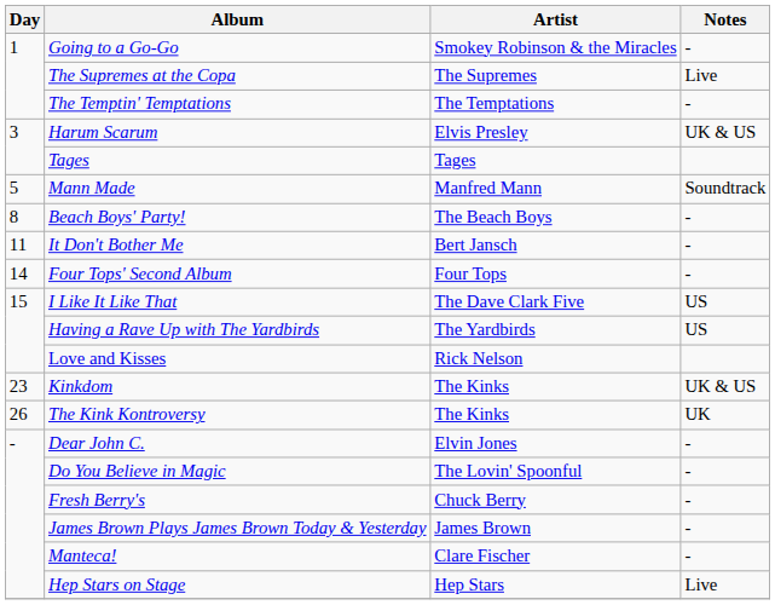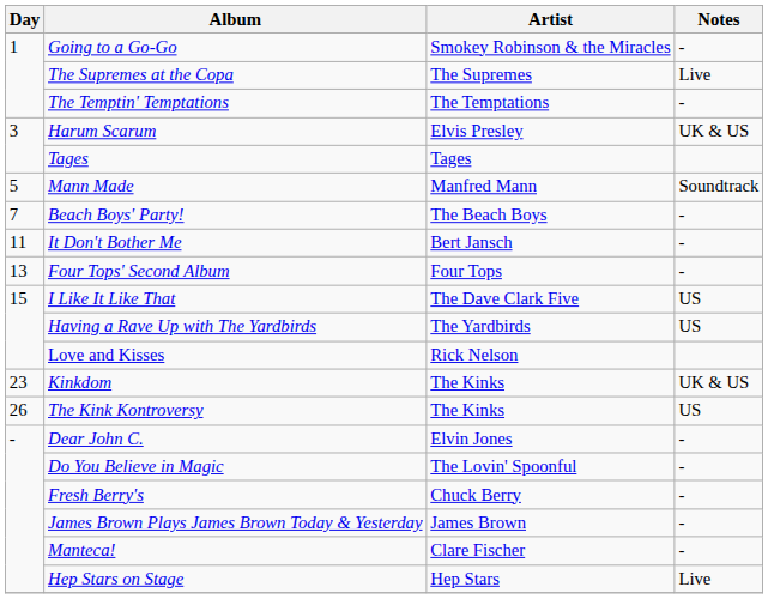 <table class="wikitable">
 <tr>
 <th>Day</th>
 <th>Album</th>
 <th>Artist</th>
 <th>Notes</th>
 </tr>
 <tr>
 <td rowspan="3" valign="top">1</td>
 <td><em><a href='#'>Going to a Go-Go</a></em></td>
 <td><a href='#'>Smokey Robinson & the Miracles</a></td>
 <td>-</td>
 </tr>
 <tr>
 <td><em><a href='#'>The Supremes at the Copa</a></em></td>
 <td><a href='#'>The Supremes</a></td>
 <td>Live</td>
 </tr>
 <tr>
 <td><em><a href='#'>The Temptin' Temptations</a></em></td>
 <td><a href='#'>The Temptations</a></td>
 <td>-</td>
 </tr>
 <tr>
 <td rowspan="2" valign="top">3</td>
 <td><em><a href='#'>Harum Scarum</a></em></td>
 <td><a href='#'>Elvis Presley</a></td>
 <td>UK & US</td>
 </tr>
 <tr>
 <td><em><a href='#'>Tages</a></em></td>
 <td><a href='#'>Tages</a></td>
 <td></td>
 </tr>
 <tr>
 <td rowspan="1" valign="top">5</td>
 <td><em><a href='#'>Mann Made</a></em></td>
 <td><a href='#'>Manfred Mann</a></td>
 <td>Soundtrack</td>
 </tr>
 <tr>
-<td rowspan="1" valign="top">8</td>
+<td rowspan="1" valign="top">7</td>
 <td><em><a href='#'>Beach Boys' Party!</a></em></td>
 <td><a href='#'>The Beach Boys</a></td>
 <td>-</td>
 </tr>
 <tr>
 <td rowspan="1" valign="top">11</td>
 <td><em><a href='#'>It Don't Bother Me</a></em></td>
 <td><a href='#'>Bert Jansch</a></td>
 <td>-</td>
 </tr>
 <tr>
-<td rowspan="1" valign="top">14</td>
+<td rowspan="1" valign="top">13</td>
 <td><em><a href='#'>Four Tops' Second Album</a></em></td>
 <td><a href='#'>Four Tops</a></td>
 <td>-</td>
 </tr>
 <tr>
 <td rowspan="3" valign="top">15</td>
 <td><em><a href='#'>I Like It Like That</a></em></td>
 <td><a href='#'>The Dave Clark Five</a></td>
 <td>US</td>
 </tr>
 <tr>
 <td><em><a href='#'>Having a Rave Up with The Yardbirds</a></em></td>
 <td><a href='#'>The Yardbirds</a></td>
 <td>US</td>
 </tr>
 <tr>
 <td><a href='#'>Love and Kisses</a></td>
 <td><a href='#'>Rick Nelson</a></td>
 <td></td>
 </tr>
 <tr>
 <td rowspan="1" valign="top">23</td>
 <td><em><a href='#'>Kinkdom</a></em></td>
 <td><a href='#'>The Kinks</a></td>
 <td>UK & US</td>
 </tr>
 <tr>
 <td rowspan="1" valign="top">26</td>
 <td><em><a href='#'>The Kink Kontroversy</a></em></td>
 <td><a href='#'>The Kinks</a></td>
-<td>UK</td>
+<td>US</td>
 </tr>
 <tr>
 <td rowspan="6" valign="top">-</td>
 <td><em><a href='#'>Dear John C.</a></em></td>
 <td><a href='#'>Elvin Jones</a></td>
 <td>-</td>
 </tr>
 <tr>
 <td><em><a href='#'>Do You Believe in Magic</a></em></td>
 <td><a href='#'>The Lovin' Spoonful</a></td>
 <td>-</td>
 </tr>
 <tr>
 <td><em><a href='#'>Fresh Berry's</a></em></td>
 <td><a href='#'>Chuck Berry</a></td>
 <td>-</td>
 </tr>
 <tr>
 <td><em><a href='#'>James Brown Plays James Brown Today & Yesterday</a></em></td>
 <td><a href='#'>James Brown</a></td>
 <td>-</td>
 </tr>
 <tr>
 <td><em><a href='#'>Manteca!</a></em></td>
 <td><a href='#'>Clare Fischer</a></td>
 <td>-</td>
 </tr>
 <tr>
 <td><em><a href='#'>Hep Stars on Stage</a></em></td>
 <td><a href='#'>Hep Stars</a></td>
 <td>Live</td>
 </tr>
 <tr>
 </tr>
 </table>
